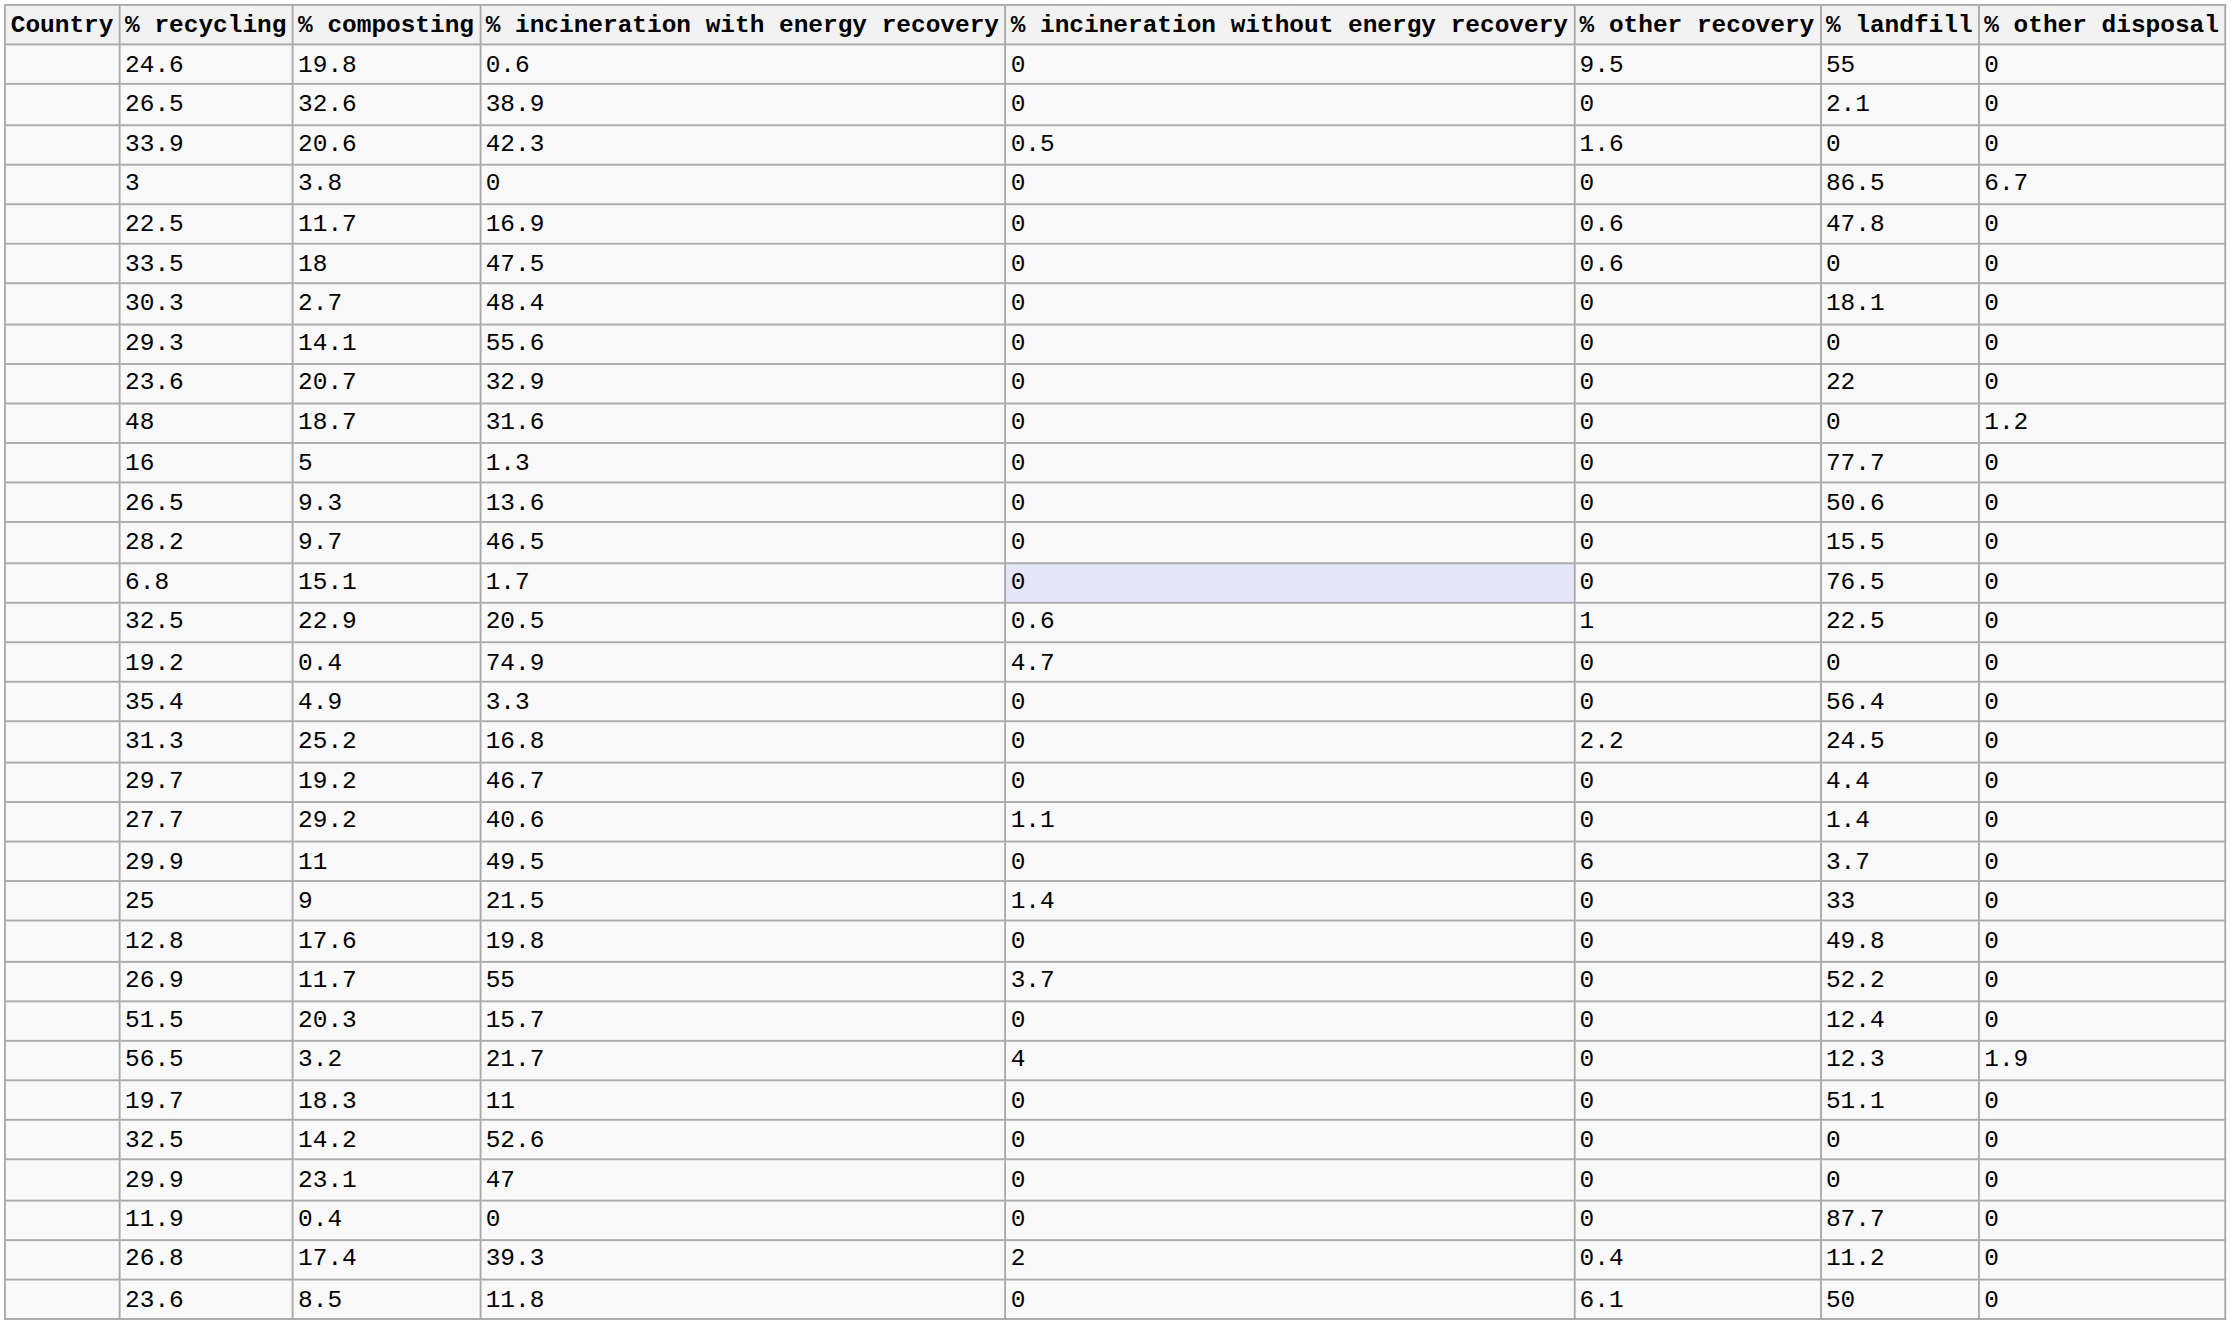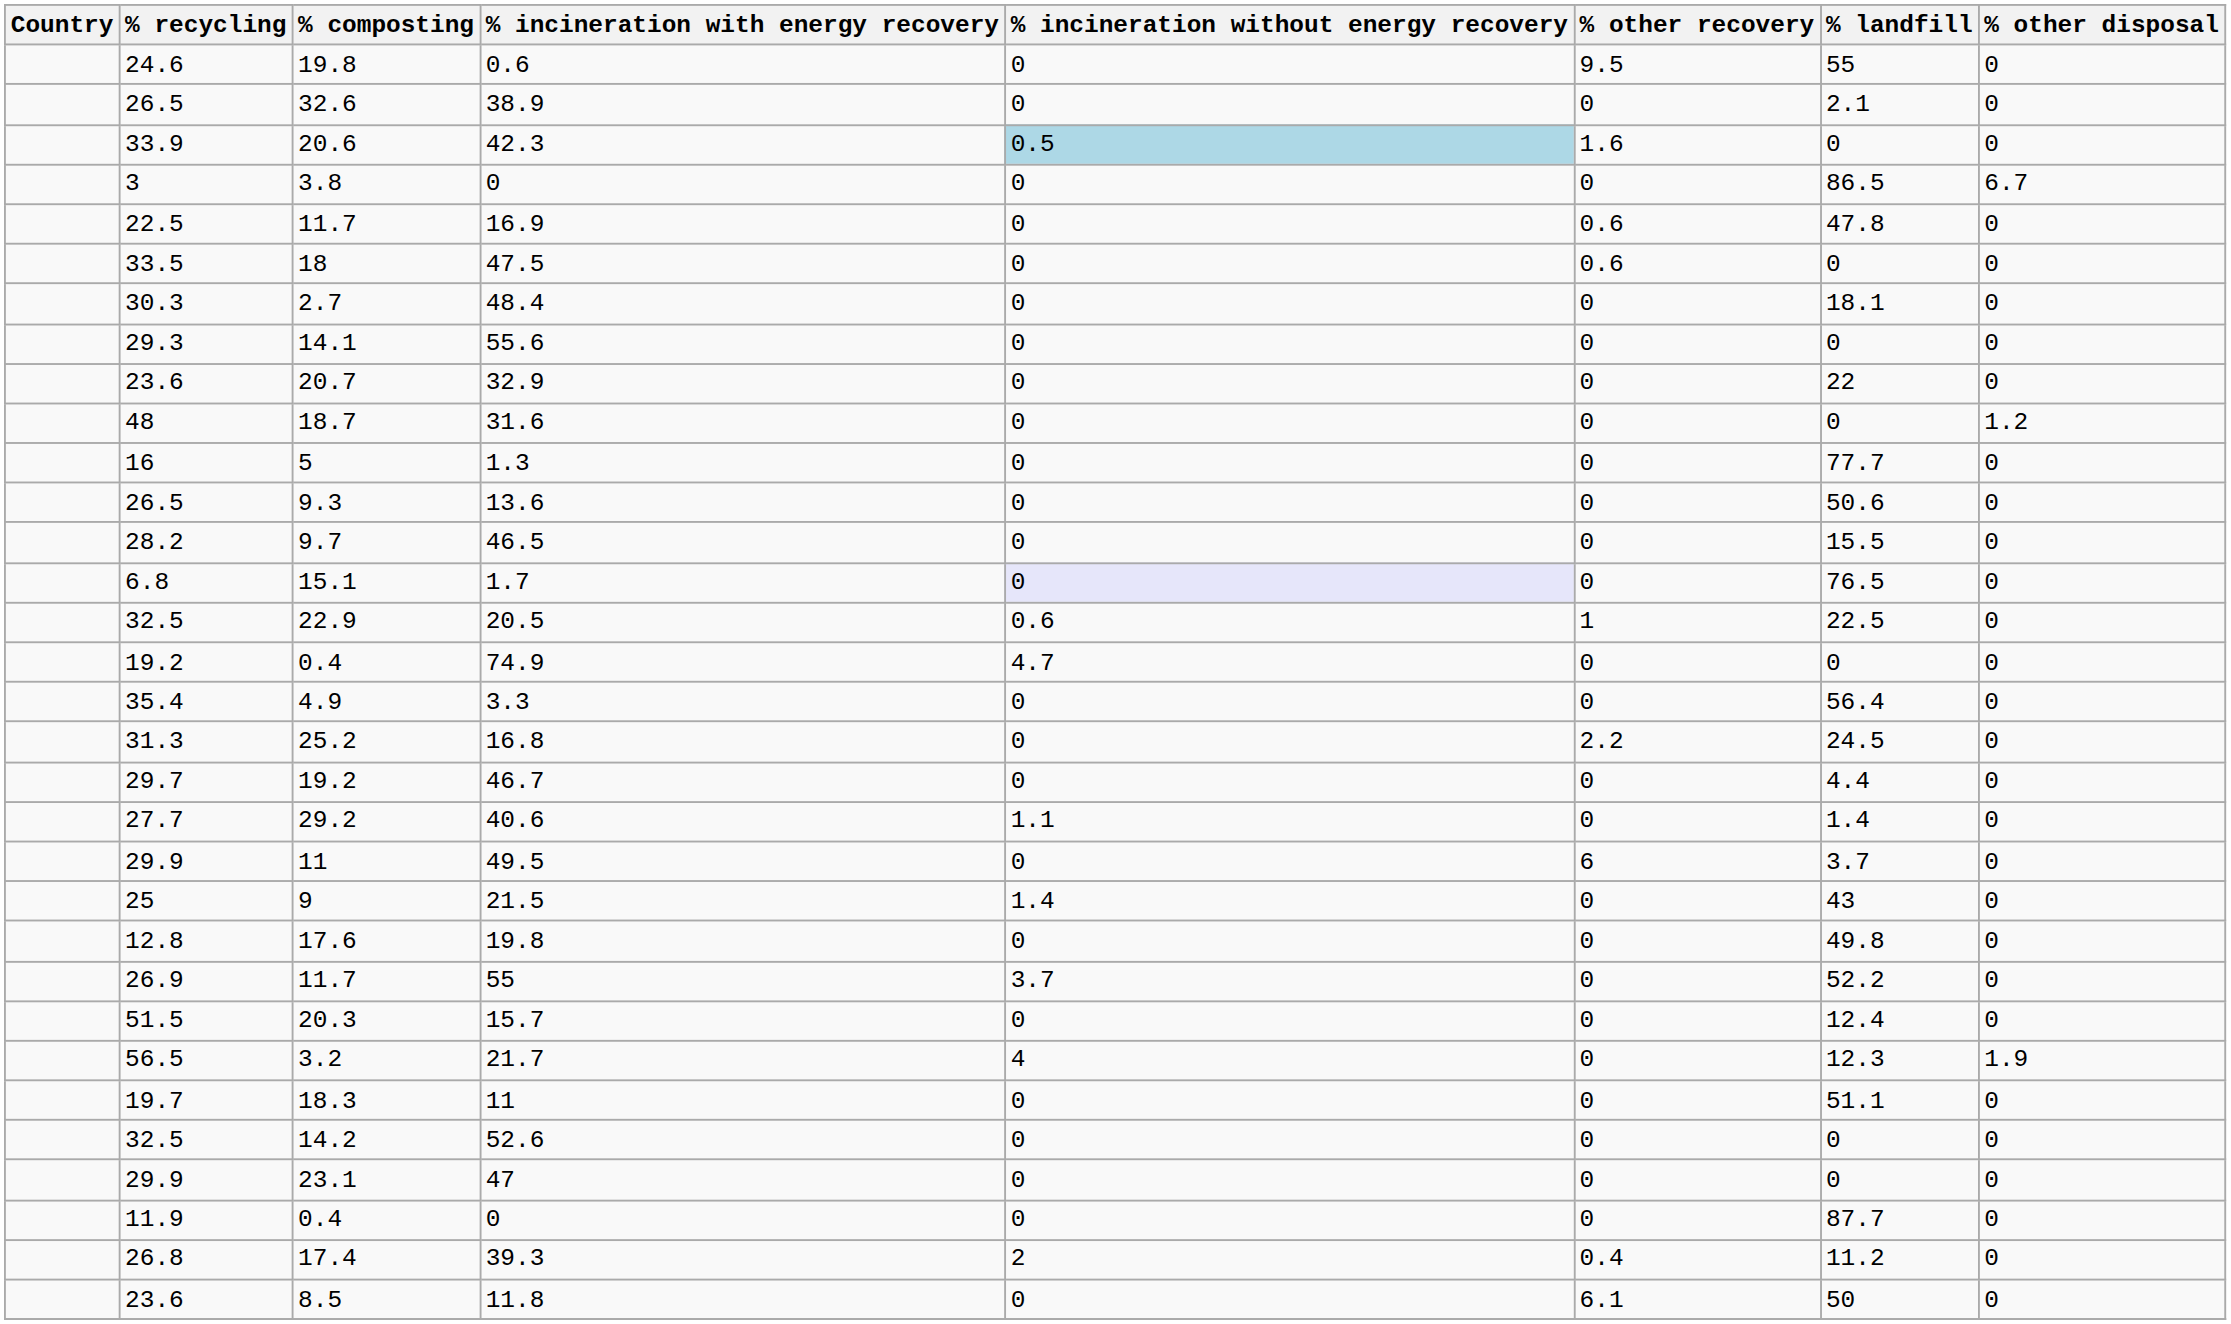 <table class="wikitable sortable">
 <tr>
 <th>Country</th>
 <th data-sort-type="number">% recycling</th>
 <th data-sort-type="number">% composting</th>
 <th data-sort-type="number">% incineration with energy recovery</th>
 <th data-sort-type="number">% incineration without energy recovery</th>
 <th data-sort-type="number">% other recovery</th>
 <th data-sort-type="number">% landfill</th>
 <th data-sort-type="number">% other disposal</th>
 </tr>
 <tr>
 <td></td>
 <td>24.6</td>
 <td>19.8</td>
 <td>0.6</td>
 <td>0</td>
 <td>9.5</td>
 <td>55</td>
 <td>0</td>
 </tr>
 <tr>
 <td></td>
 <td>26.5</td>
 <td>32.6</td>
 <td>38.9</td>
 <td>0</td>
 <td>0</td>
 <td>2.1</td>
 <td>0</td>
 </tr>
 <tr>
 <td></td>
 <td>33.9</td>
 <td>20.6</td>
 <td>42.3</td>
-<td>0.5</td>
+<td style="background: lightblue;">0.5</td>
 <td>1.6</td>
 <td>0</td>
 <td>0</td>
 </tr>
 <tr>
 <td></td>
 <td>3</td>
 <td>3.8</td>
 <td>0</td>
 <td>0</td>
 <td>0</td>
 <td>86.5</td>
 <td>6.7</td>
 </tr>
 <tr>
 <td></td>
 <td>22.5</td>
 <td>11.7</td>
 <td>16.9</td>
 <td>0</td>
 <td>0.6</td>
 <td>47.8</td>
 <td>0</td>
 </tr>
 <tr>
 <td></td>
 <td>33.5</td>
 <td>18</td>
 <td>47.5</td>
 <td>0</td>
 <td>0.6</td>
 <td>0</td>
 <td>0</td>
 </tr>
 <tr>
 <td></td>
 <td>30.3</td>
 <td>2.7</td>
 <td>48.4</td>
 <td>0</td>
 <td>0</td>
 <td>18.1</td>
 <td>0</td>
 </tr>
 <tr>
 <td></td>
 <td>29.3</td>
 <td>14.1</td>
 <td>55.6</td>
 <td>0</td>
 <td>0</td>
 <td>0</td>
 <td>0</td>
 </tr>
 <tr>
 <td></td>
 <td>23.6</td>
 <td>20.7</td>
 <td>32.9</td>
 <td>0</td>
 <td>0</td>
 <td>22</td>
 <td>0</td>
 </tr>
 <tr>
 <td></td>
 <td>48</td>
 <td>18.7</td>
 <td>31.6</td>
 <td>0</td>
 <td>0</td>
 <td>0</td>
 <td>1.2</td>
 </tr>
 <tr>
 <td></td>
 <td>16</td>
 <td>5</td>
 <td>1.3</td>
 <td>0</td>
 <td>0</td>
 <td>77.7</td>
 <td>0</td>
 </tr>
 <tr>
 <td></td>
 <td>26.5</td>
 <td>9.3</td>
 <td>13.6</td>
 <td>0</td>
 <td>0</td>
 <td>50.6</td>
 <td>0</td>
 </tr>
 <tr>
 <td></td>
 <td>28.2</td>
 <td>9.7</td>
 <td>46.5</td>
 <td>0</td>
 <td>0</td>
 <td>15.5</td>
 <td>0</td>
 </tr>
 <tr>
 <td></td>
 <td>6.8</td>
 <td>15.1</td>
 <td>1.7</td>
 <td style="background: lavender;">0</td>
 <td>0</td>
 <td>76.5</td>
 <td>0</td>
 </tr>
 <tr>
 <td></td>
 <td>32.5</td>
 <td>22.9</td>
 <td>20.5</td>
 <td>0.6</td>
 <td>1</td>
 <td>22.5</td>
 <td>0</td>
 </tr>
 <tr>
 <td></td>
 <td>19.2</td>
 <td>0.4</td>
 <td>74.9</td>
 <td>4.7</td>
 <td>0</td>
 <td>0</td>
 <td>0</td>
 </tr>
 <tr>
 <td></td>
 <td>35.4</td>
 <td>4.9</td>
 <td>3.3</td>
 <td>0</td>
 <td>0</td>
 <td>56.4</td>
 <td>0</td>
 </tr>
 <tr>
 <td></td>
 <td>31.3</td>
 <td>25.2</td>
 <td>16.8</td>
 <td>0</td>
 <td>2.2</td>
 <td>24.5</td>
 <td>0</td>
 </tr>
 <tr>
 <td></td>
 <td>29.7</td>
 <td>19.2</td>
 <td>46.7</td>
 <td>0</td>
 <td>0</td>
 <td>4.4</td>
 <td>0</td>
 </tr>
 <tr>
 <td></td>
 <td>27.7</td>
 <td>29.2</td>
 <td>40.6</td>
 <td>1.1</td>
 <td>0</td>
 <td>1.4</td>
 <td>0</td>
 </tr>
 <tr>
 <td></td>
 <td>29.9</td>
 <td>11</td>
 <td>49.5</td>
 <td>0</td>
 <td>6</td>
 <td>3.7</td>
 <td>0</td>
 </tr>
 <tr>
 <td></td>
 <td>25</td>
 <td>9</td>
 <td>21.5</td>
 <td>1.4</td>
 <td>0</td>
-<td>33</td>
+<td>43</td>
 <td>0</td>
 </tr>
 <tr>
 <td></td>
 <td>12.8</td>
 <td>17.6</td>
 <td>19.8</td>
 <td>0</td>
 <td>0</td>
 <td>49.8</td>
 <td>0</td>
 </tr>
 <tr>
 <td></td>
 <td>26.9</td>
 <td>11.7</td>
 <td>55</td>
 <td>3.7</td>
 <td>0</td>
 <td>52.2</td>
 <td>0</td>
 </tr>
 <tr>
 <td></td>
 <td>51.5</td>
 <td>20.3</td>
 <td>15.7</td>
 <td>0</td>
 <td>0</td>
 <td>12.4</td>
 <td>0</td>
 </tr>
 <tr>
 <td></td>
 <td>56.5</td>
 <td>3.2</td>
 <td>21.7</td>
 <td>4</td>
 <td>0</td>
 <td>12.3</td>
 <td>1.9</td>
 </tr>
 <tr>
 <td></td>
 <td>19.7</td>
 <td>18.3</td>
 <td>11</td>
 <td>0</td>
 <td>0</td>
 <td>51.1</td>
 <td>0</td>
 </tr>
 <tr>
 <td></td>
 <td>32.5</td>
 <td>14.2</td>
 <td>52.6</td>
 <td>0</td>
 <td>0</td>
 <td>0</td>
 <td>0</td>
 </tr>
 <tr>
 <td></td>
 <td>29.9</td>
 <td>23.1</td>
 <td>47</td>
 <td>0</td>
 <td>0</td>
 <td>0</td>
 <td>0</td>
 </tr>
 <tr>
 <td></td>
 <td>11.9</td>
 <td>0.4</td>
 <td>0</td>
 <td>0</td>
 <td>0</td>
 <td>87.7</td>
 <td>0</td>
 </tr>
 <tr>
 <td></td>
 <td>26.8</td>
 <td>17.4</td>
 <td>39.3</td>
 <td>2</td>
 <td>0.4</td>
 <td>11.2</td>
 <td>0</td>
 </tr>
 <tr>
 <td><br></td>
 <td>23.6</td>
 <td>8.5</td>
 <td>11.8</td>
 <td>0</td>
 <td>6.1</td>
 <td>50</td>
 <td>0</td>
 </tr>
 <tr>
 </tr>
 </table>
